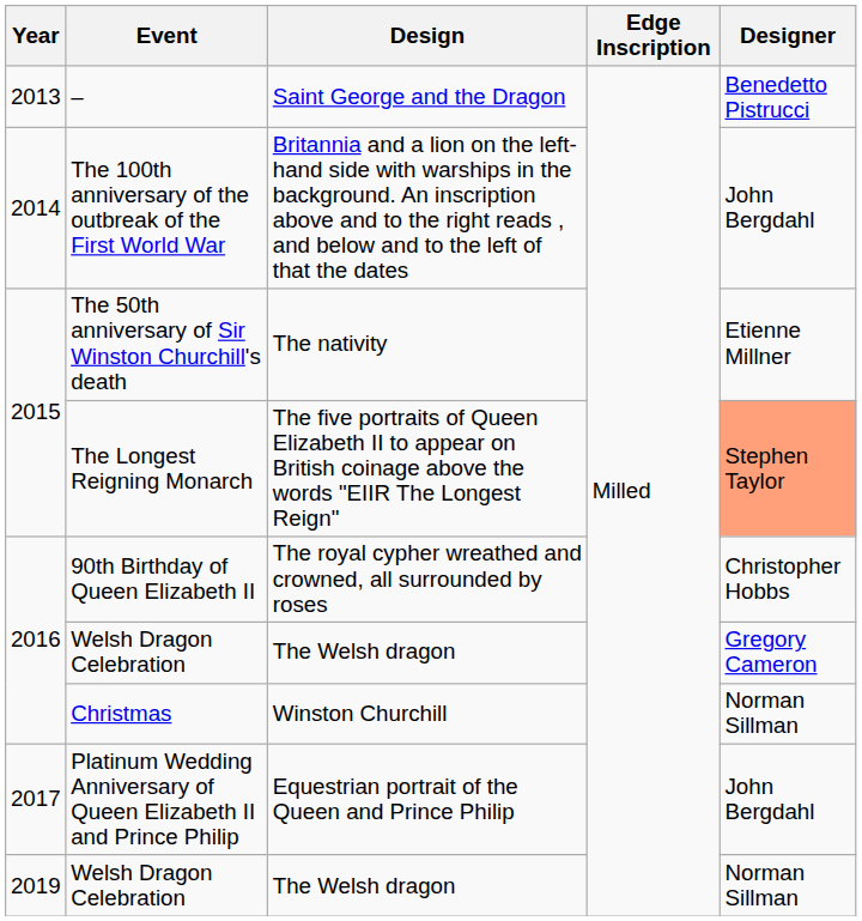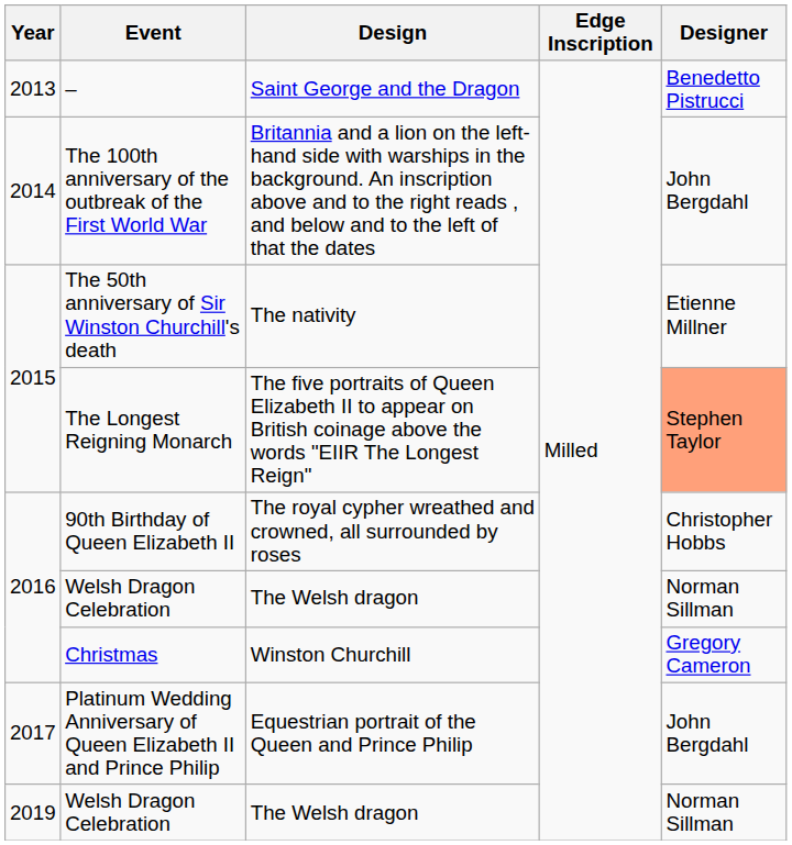 <table class="wikitable">
 <tr>
 <th>Year</th>
 <th>Event</th>
 <th>Design</th>
 <th>Edge Inscription</th>
 <th>Designer</th>
 </tr>
 <tr>
 <td>2013</td>
 <td>–</td>
 <td><a href='#'>Saint George and the Dragon</a></td>
 <td rowspan="9">Milled</td>
 <td><a href='#'>Benedetto Pistrucci</a></td>
 </tr>
 <tr>
 <td>2014</td>
 <td>The 100th anniversary of the outbreak of the <a href='#'>First World War</a></td>
 <td><a href='#'>Britannia</a> and a lion on the left-hand side with warships in the background. An inscription above and to the right reads , and below and to the left of that the dates </td>
 <td>John Bergdahl</td>
 </tr>
 <tr>
 <td rowspan="2">2015</td>
 <td>The 50th anniversary of <a href='#'>Sir Winston Churchill</a>'s death</td>
 <td>The nativity</td>
 <td>Etienne Millner</td>
 </tr>
 <tr>
 <td>The Longest Reigning Monarch</td>
 <td>The five portraits of Queen Elizabeth II to appear on British coinage above the words "EIIR The Longest Reign"</td>
 <td style="background: lightsalmon;">Stephen Taylor</td>
 </tr>
 <tr>
 <td rowspan="3">2016</td>
 <td>90th Birthday of Queen Elizabeth II</td>
 <td>The royal cypher wreathed and crowned, all surrounded by roses</td>
 <td>Christopher Hobbs</td>
 </tr>
 <tr>
 <td>Welsh Dragon Celebration</td>
 <td>The Welsh dragon</td>
-<td><a href='#'>Gregory Cameron</a></td>
+<td>Norman Sillman</td>
 </tr>
 <tr>
 <td><a href='#'>Christmas</a></td>
 <td>Winston Churchill</td>
-<td>Norman Sillman</td>
+<td><a href='#'>Gregory Cameron</a></td>
 </tr>
 <tr>
 <td>2017</td>
 <td>Platinum Wedding Anniversary of Queen Elizabeth II and Prince Philip</td>
 <td>Equestrian portrait of the Queen and Prince Philip</td>
 <td>John Bergdahl</td>
 </tr>
 <tr>
 <td>2019</td>
 <td>Welsh Dragon Celebration</td>
 <td>The Welsh dragon</td>
 <td>Norman Sillman</td>
 </tr>
 </table>
